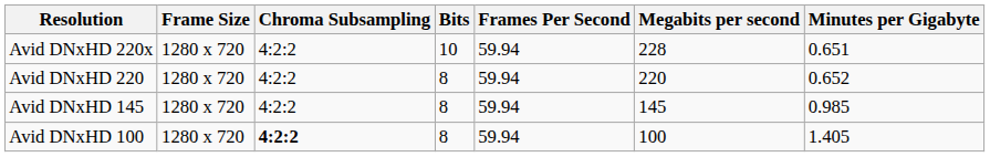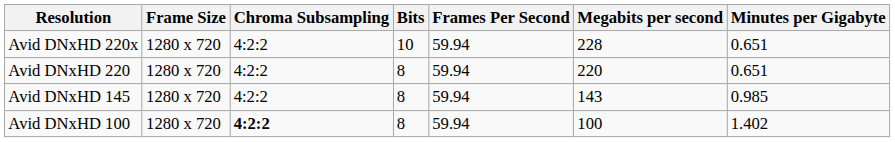 <table class="wikitable">
 <tr>
 <th>Resolution</th>
 <th>Frame Size</th>
 <th>Chroma Subsampling</th>
 <th>Bits</th>
 <th>Frames Per Second</th>
 <th>Megabits per second</th>
 <th>Minutes per Gigabyte</th>
 </tr>
 <tr>
 <td>Avid DNxHD 220x</td>
 <td>1280 x 720</td>
 <td>4:2:2</td>
 <td>10</td>
 <td>59.94</td>
 <td>228</td>
 <td>0.651</td>
 </tr>
 <tr>
 <td>Avid DNxHD 220</td>
 <td>1280 x 720</td>
 <td>4:2:2</td>
 <td>8</td>
 <td>59.94</td>
 <td>220</td>
-<td>0.652</td>
+<td>0.651</td>
 </tr>
 <tr>
 <td>Avid DNxHD 145</td>
 <td>1280 x 720</td>
 <td>4:2:2</td>
 <td>8</td>
 <td>59.94</td>
-<td>145</td>
+<td>143</td>
 <td>0.985</td>
 </tr>
 <tr>
 <td>Avid DNxHD 100</td>
 <td>1280 x 720</td>
 <td><strong>4:2:2</strong></td>
 <td>8</td>
 <td>59.94</td>
 <td>100</td>
-<td>1.405</td>
+<td>1.402</td>
 </tr>
 </table>
